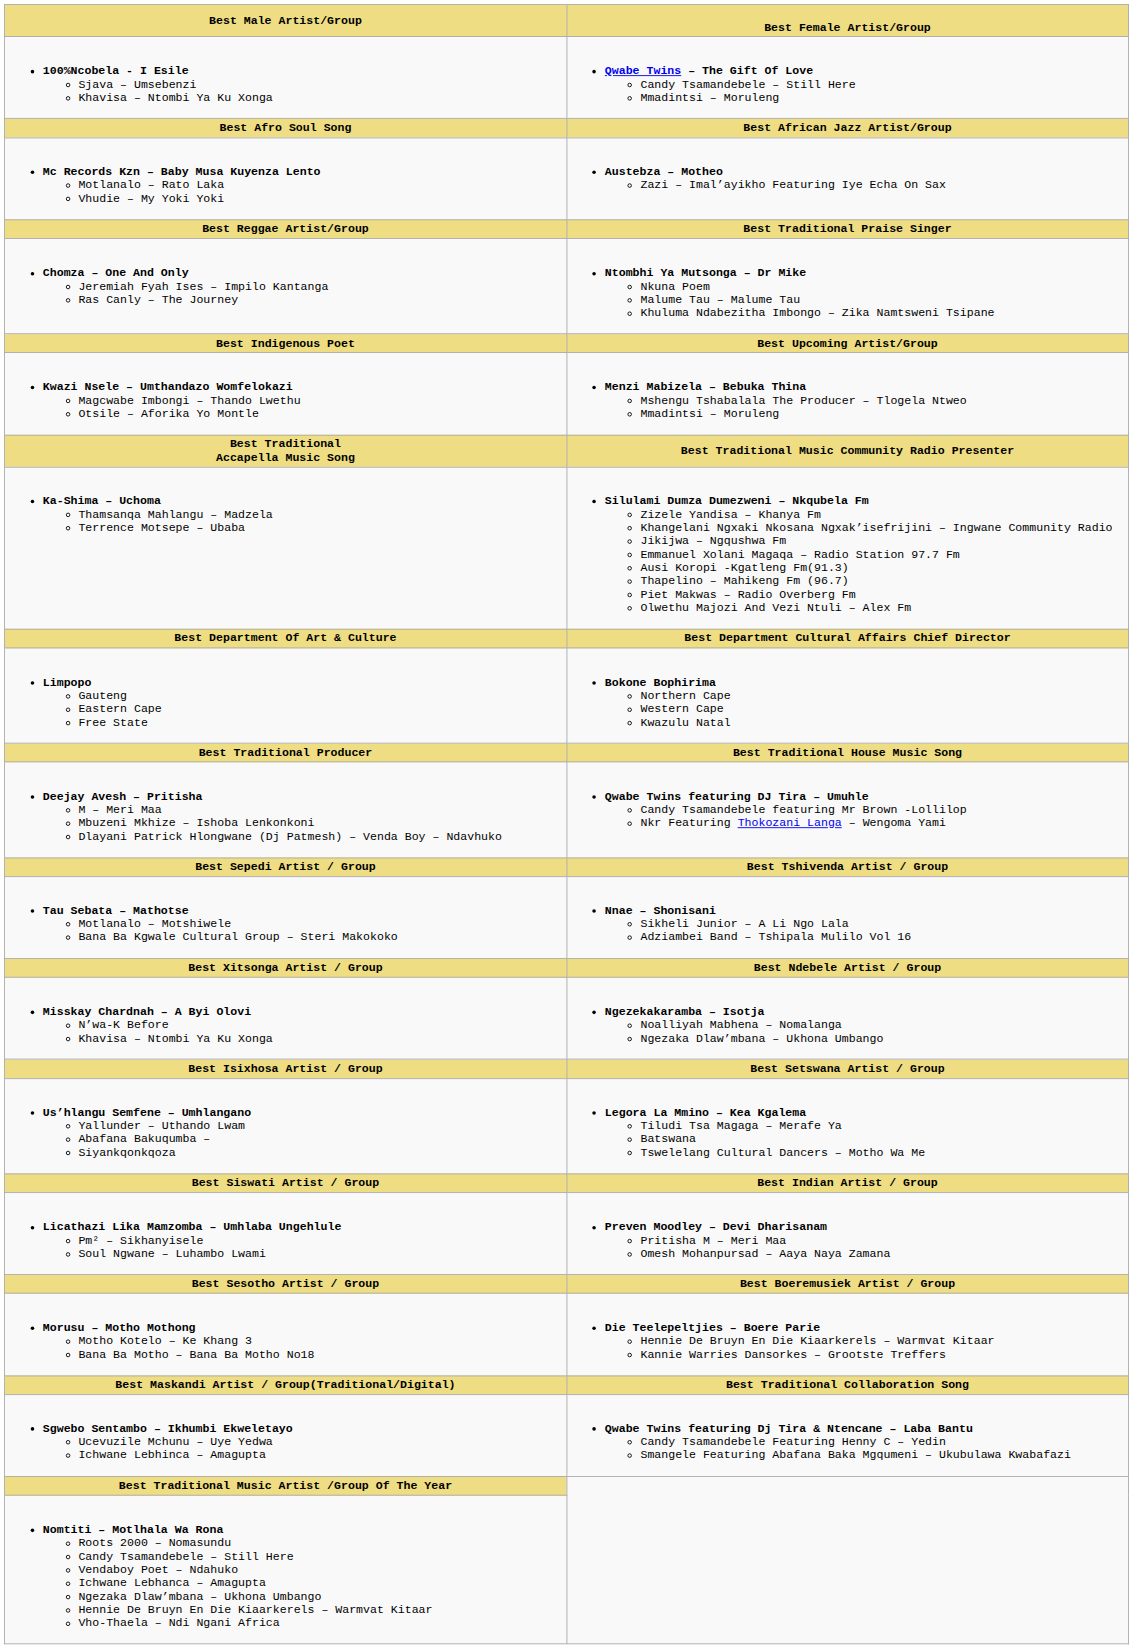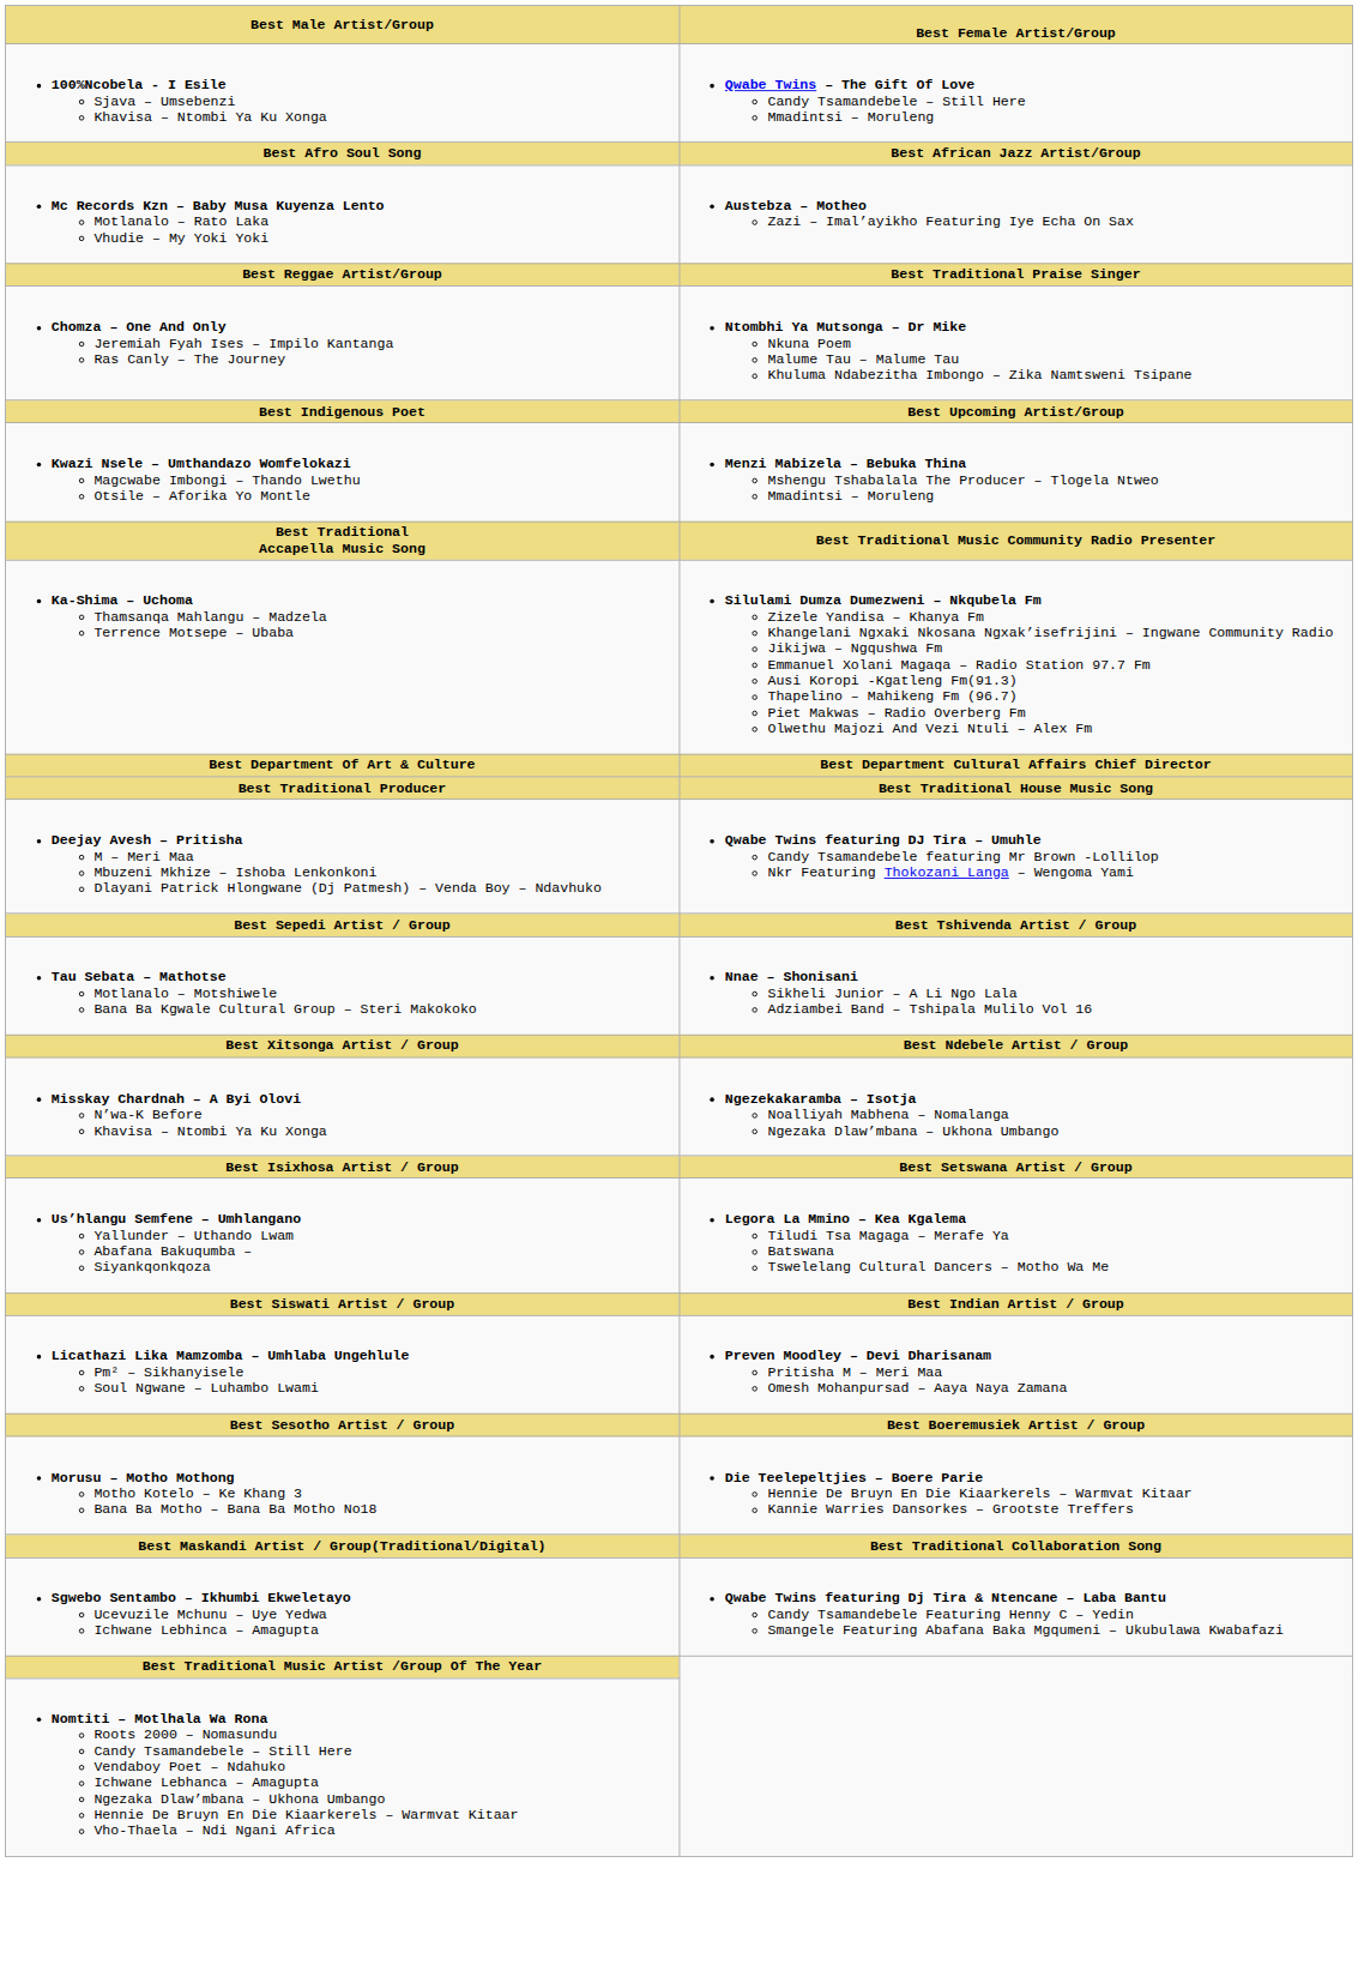 <table class=wikitable width="100%">
 <tr>
 <th style="background:#EEDD82;" ! width="50%">Best Male Artist/Group</th>
 <th style="background:#EEDD82;" ! width="50%"><br>Best Female Artist/Group</th>
 </tr>
 <tr>
 <td valign="top"><br><ul><li><strong>100%Ncobela - I Esile</strong><ul><li>Sjava – Umsebenzi</li><li>Khavisa – Ntombi Ya Ku Xonga</li></ul></li></ul></td>
 <td valign="top"><br><ul><li><strong><a href='#'>Qwabe Twins</a> – The Gift Of Love</strong><ul><li>Candy Tsamandebele – Still Here</li><li>Mmadintsi – Moruleng</li></ul></li></ul></td>
 </tr>
 <tr>
 <th style="background:#EEDD82;" ! width="50%">Best Afro Soul Song</th>
 <th style="background:#EEDD82;" ! width="50%">Best African Jazz Artist/Group</th>
 </tr>
 <tr>
 <td valign="top"><br><ul><li><strong>Mc Records Kzn – Baby Musa Kuyenza Lento</strong><ul><li>Motlanalo – Rato Laka</li><li>Vhudie – My Yoki Yoki</li></ul></li></ul></td>
 <td valign="top"><br><ul><li><strong>Austebza – Motheo</strong><ul><li>Zazi – Imal’ayikho Featuring Iye Echa On Sax</li></ul></li></ul></td>
 </tr>
 <tr>
 <th style="background:#EEDD82;" ! width="50%">Best Reggae Artist/Group</th>
 <th style="background:#EEDD82;" ! width="50%">Best Traditional Praise Singer</th>
 </tr>
 <tr>
 <td valign="top"><br><ul><li><strong>Chomza – One And Only</strong><ul><li>Jeremiah Fyah  Ises – Impilo Kantanga</li><li>Ras Canly – The Journey</li></ul></li></ul></td>
 <td valign="top"><br><ul><li><strong>Ntombhi Ya Mutsonga – Dr Mike</strong><ul><li>Nkuna Poem</li><li>Malume Tau – Malume Tau</li><li>Khuluma Ndabezitha  Imbongo – Zika Namtsweni Tsipane</li></ul></li></ul></td>
 </tr>
 <tr>
 <th style="background:#EEDD82;" ! width="50%">Best Indigenous Poet</th>
 <th style="background:#EEDD82;" ! width="50%">Best Upcoming Artist/Group</th>
 </tr>
 <tr>
 <td valign="top"><br><ul><li><strong>Kwazi Nsele – Umthandazo Womfelokazi</strong><ul><li>Magcwabe Imbongi – Thando Lwethu</li><li>Otsile    – Aforika Yo Montle</li></ul></li></ul></td>
 <td valign="top"><br><ul><li><strong>Menzi Mabizela – Bebuka Thina</strong><ul><li>Mshengu Tshabalala The Producer –  Tlogela Ntweo</li><li>Mmadintsi – Moruleng</li></ul></li></ul></td>
 </tr>
 <tr>
 <th style="background:#EEDD82;" ! width="50%">Best Traditional<br>Accapella Music Song</th>
 <th style="background:#EEDD82;" ! width="50%">Best Traditional Music Community Radio Presenter</th>
 </tr>
 <tr>
 <td valign="top"><br><ul><li><strong>Ka-Shima – Uchoma</strong><ul><li>Thamsanqa Mahlangu – Madzela</li><li>Terrence Motsepe – Ubaba</li></ul></li></ul></td>
 <td valign="top"><br><ul><li><strong>Silulami Dumza Dumezweni        – Nkqubela Fm</strong><ul><li>Zizele Yandisa – Khanya Fm</li><li>Khangelani Ngxaki Nkosana Ngxak’isefrijini – Ingwane Community Radio</li><li>Jikijwa – Ngqushwa Fm</li><li>Emmanuel Xolani Magaqa – Radio Station 97.7 Fm</li><li>Ausi Koropi -Kgatleng Fm(91.3)</li><li>Thapelino – Mahikeng Fm (96.7)</li><li>Piet Makwas – Radio Overberg Fm</li><li>Olwethu Majozi And Vezi Ntuli – Alex Fm</li></ul></li></ul></td>
 </tr>
 <tr>
 <th style="background:#EEDD82;" ! width="50%">Best Department Of Art & Culture</th>
 <th style="background:#EEDD82;" ! width="50%">Best Department Cultural Affairs Chief Director</th>
-</tr>
-<tr>
-<td valign="top"><br><ul><li><strong>Limpopo</strong><ul><li>Gauteng</li><li>Eastern Cape</li><li>Free State</li></ul></li></ul></td>
-<td valign="top"><br><ul><li><strong>Bokone Bophirima</strong><ul><li>Northern Cape</li><li>Western Cape</li><li>Kwazulu Natal</li></ul></li></ul></td>
 </tr>
 <tr>
 <th style="background:#EEDD82;" ! width="50%">Best Traditional Producer</th>
 <th style="background:#EEDD82;" ! width="50%">Best Traditional House Music Song</th>
 </tr>
 <tr>
 <td valign="top"><br><ul><li><strong>Deejay Avesh – Pritisha</strong><ul><li>M – Meri Maa</li><li>Mbuzeni Mkhize  – Ishoba Lenkonkoni</li><li>Dlayani Patrick Hlongwane (Dj Patmesh) – Venda Boy – Ndavhuko</li></ul></li></ul></td>
 <td valign ="top"><br><ul><li><strong>Qwabe Twins  featuring DJ Tira – Umuhle</strong><ul><li>Candy Tsamandebele featuring Mr Brown -Lollilop</li><li>Nkr Featuring <a href='#'>Thokozani Langa</a> – Wengoma Yami</li></ul></li></ul></td>
 </tr>
 <tr>
 <th style="background:#EEDD82;" ! width="50%">Best Sepedi Artist / Group</th>
 <th style="background:#EEDD82;" ! width="50%">Best Tshivenda Artist / Group</th>
 </tr>
 <tr>
 <td valign="top"><br><ul><li><strong>Tau Sebata – Mathotse</strong><ul><li>Motlanalo – Motshiwele</li><li>Bana Ba Kgwale Cultural Group – Steri Makokoko</li></ul></li></ul></td>
 <td valign ="top"><br><ul><li><strong>Nnae – Shonisani</strong><ul><li>Sikheli Junior – A Li Ngo Lala</li><li>Adziambei Band – Tshipala Mulilo Vol 16</li></ul></li></ul></td>
 </tr>
 <tr>
 <th style="background:#EEDD82;" ! width="50%">Best Xitsonga Artist / Group</th>
 <th style="background:#EEDD82;" ! width="50%">Best Ndebele Artist / Group</th>
 </tr>
 <tr>
 <td valign="top"><br><ul><li><strong>Misskay Chardnah – A Byi Olovi</strong><ul><li>N’wa-K  Before</li><li>Khavisa – Ntombi Ya Ku Xonga</li></ul></li></ul></td>
 <td valign="top"><br><ul><li><strong>Ngezekakaramba – Isotja</strong><ul><li>Noalliyah Mabhena – Nomalanga</li><li>Ngezaka Dlaw’mbana –  Ukhona Umbango</li></ul></li></ul></td>
 </tr>
 <tr>
 <th style="background:#EEDD82;" ! width="50%">Best Isixhosa Artist / Group</th>
 <th style="background:#EEDD82;" ! width="50%">Best Setswana Artist / Group</th>
 </tr>
 <tr>
 <td valign="top"><br><ul><li><strong>Us’hlangu Semfene – Umhlangano</strong><ul><li>Yallunder – Uthando Lwam</li><li>Abafana  Bakuqumba –</li><li>Siyankqonkqoza</li></ul></li></ul></td>
 <td valign="top"><br><ul><li><strong>Legora La Mmino – Kea Kgalema</strong><ul><li>Tiludi Tsa Magaga – Merafe Ya</li><li>Batswana</li><li>Tswelelang Cultural Dancers – Motho Wa Me</li></ul></li></ul></td>
 </tr>
 <tr>
 <th style="background:#EEDD82;" ! width="50%">Best Siswati Artist / Group</th>
 <th style="background:#EEDD82;" ! width="50%">Best Indian Artist / Group</th>
 </tr>
 <tr>
 <td valign="top"><br><ul><li><strong>Licathazi Lika Mamzomba – Umhlaba Ungehlule</strong><ul><li>Pm² – Sikhanyisele</li><li>Soul Ngwane     – Luhambo Lwami</li></ul></li></ul></td>
 <td valign="top"><br><ul><li><strong>Preven Moodley – Devi Dharisanam</strong><ul><li>Pritisha M – Meri Maa</li><li>Omesh Mohanpursad – Aaya Naya Zamana</li></ul></li></ul></td>
 </tr>
 <tr>
 <th style="background:#EEDD82;" ! width="50%">Best Sesotho Artist / Group</th>
 <th style="background:#EEDD82;" ! width="50%">Best Boeremusiek Artist / Group</th>
 </tr>
 <tr>
 <td valign="top"><br><ul><li><strong>Morusu – Motho Mothong</strong><ul><li>Motho Kotelo – Ke Khang 3</li><li>Bana Ba Motho – Bana Ba Motho No18</li></ul></li></ul></td>
 <td valign ="top"><br><ul><li><strong>Die Teelepeltjies – Boere Parie</strong><ul><li>Hennie De Bruyn En Die Kiaarkerels – Warmvat Kitaar</li><li>Kannie Warries Dansorkes – Grootste Treffers</li></ul></li></ul></td>
 </tr>
 <tr>
 <th style="background:#EEDD82;" ! width="50%">Best Maskandi Artist / Group(Traditional/Digital)</th>
 <th style="background:#EEDD82;" ! width="50%">Best Traditional Collaboration Song</th>
 </tr>
 <tr>
 <td valign="top"><br><ul><li><strong>Sgwebo Sentambo – Ikhumbi Ekweletayo</strong><ul><li>Ucevuzile Mchunu – Uye Yedwa</li><li>Ichwane Lebhinca – Amagupta</li></ul></li></ul></td>
 <td valign="top"><br><ul><li><strong>Qwabe Twins   featuring  Dj Tira &  Ntencane – Laba Bantu</strong><ul><li>Candy Tsamandebele  Featuring  Henny C – Yedin</li><li>Smangele Featuring Abafana Baka Mgqumeni – Ukubulawa Kwabafazi</li></ul></li></ul></td>
 </tr>
 <tr>
 <th style="background:#EEDD82;" ! width="50%">Best Traditional Music Artist /Group Of The Year</th>
 </tr>
 <tr>
 <td valign="top"><br><ul><li><strong>Nomtiti  – Motlhala Wa Rona</strong><ul><li>Roots 2000 – Nomasundu</li><li>Candy Tsamandebele    – Still Here</li><li>Vendaboy Poet – Ndahuko</li><li>Ichwane Lebhanca – Amagupta</li><li>Ngezaka Dlaw’mbana – Ukhona Umbango</li><li>Hennie De Bruyn En Die Kiaarkerels – Warmvat Kitaar</li><li>Vho-Thaela – Ndi Ngani Africa</li></ul></li></ul></td>
 </tr>
 </table>
